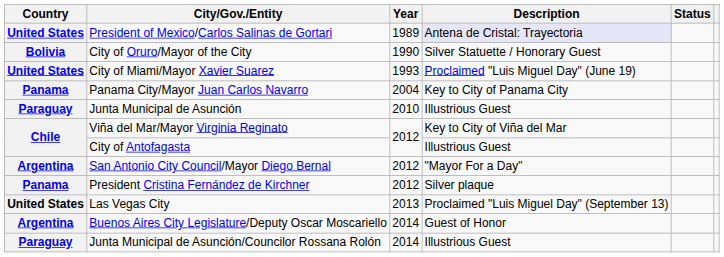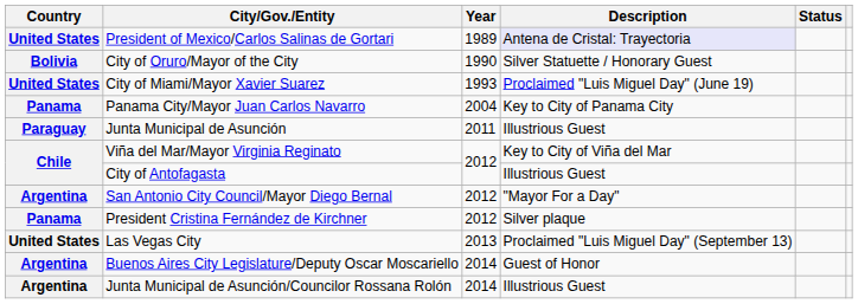 <table class="wikitable sortable plainrowheaders">
 <tr>
 <th scope="col">Country</th>
 <th scope="col">City/Gov./Entity</th>
 <th scope="col">Year</th>
 <th scope="col">Description</th>
 <th scope="col">Status</th>
 <th scope="col" class="unsortable"></th>
 </tr>
 <tr>
 <th scope="row"><a href='#'>United States</a></th>
 <td><a href='#'>President of Mexico</a>/<a href='#'>Carlos Salinas de Gortari</a></td>
 <td>1989</td>
 <td style="background: lavender;">Antena de Cristal: Trayectoria </td>
 <td></td>
 <td style="text-align:center;"></td>
 </tr>
 <tr>
 <th scope="row"><a href='#'>Bolivia</a></th>
 <td>City of <a href='#'>Oruro</a>/Mayor of the City</td>
 <td>1990</td>
 <td>Silver Statuette / Honorary Guest</td>
 <td></td>
 <td style="text-align:center;"></td>
 </tr>
 <tr>
 <th scope="row"><a href='#'>United States</a></th>
 <td>City of Miami/Mayor <a href='#'>Xavier Suarez</a></td>
 <td>1993</td>
 <td><a href='#'>Proclaimed</a> "Luis Miguel Day" (June 19)</td>
 <td></td>
 <td style="text-align:center;"></td>
 </tr>
 <tr>
 <th scope="row"><a href='#'>Panama</a></th>
 <td>Panama City/Mayor <a href='#'>Juan Carlos Navarro</a></td>
 <td>2004</td>
 <td>Key to City of Panama City</td>
 <td></td>
 <td style="text-align:center;"></td>
 </tr>
 <tr>
 <th scope="row"><a href='#'>Paraguay</a></th>
 <td>Junta Municipal de Asunción</td>
-<td>2010</td>
+<td>2011</td>
 <td>Illustrious Guest</td>
 <td></td>
 <td style="text-align:center;"></td>
 </tr>
 <tr>
 <th scope="row" rowspan="2"><a href='#'>Chile</a></th>
 <td>Viña del Mar/Mayor <a href='#'>Virginia Reginato</a></td>
 <td rowspan="2">2012</td>
 <td>Key to City of Viña del Mar</td>
 <td></td>
 <td style="text-align:center;"></td>
 </tr>
 <tr>
 <td>City of <a href='#'>Antofagasta</a></td>
 <td>Illustrious Guest</td>
 <td></td>
 <td style="text-align:center;"></td>
 </tr>
 <tr>
 <th scope="row"><a href='#'>Argentina</a></th>
 <td><a href='#'>San Antonio City Council</a>/Mayor <a href='#'>Diego Bernal</a></td>
 <td>2012</td>
 <td>"Mayor For a Day"</td>
 <td></td>
 <td style="text-align:center;"></td>
 </tr>
 <tr>
 <th scope="row"><a href='#'>Panama</a></th>
 <td>President <a href='#'>Cristina Fernández de Kirchner</a></td>
 <td>2012</td>
 <td>Silver plaque</td>
 <td></td>
 <td style="text-align:center;"></td>
 </tr>
 <tr>
 <th scope="row">United States</th>
 <td>Las Vegas City</td>
 <td>2013</td>
 <td>Proclaimed "Luis Miguel Day" (September 13)</td>
 <td></td>
 <td style="text-align:center;"></td>
 </tr>
 <tr>
 <th scope="row"><a href='#'>Argentina</a></th>
 <td><a href='#'>Buenos Aires City Legislature</a>/Deputy Oscar Moscariello</td>
 <td>2014 </td>
 <td>Guest of Honor</td>
 <td></td>
 <td style="text-align:center;"></td>
 </tr>
 <tr>
-<th scope="row"><a href='#'>Paraguay</a></th>
+<th scope="row">Argentina</th>
 <td>Junta Municipal de Asunción/Councilor Rossana Rolón</td>
 <td>2014</td>
 <td>Illustrious Guest</td>
 <td></td>
 <td style="text-align:center;"></td>
 </tr>
 </table>
